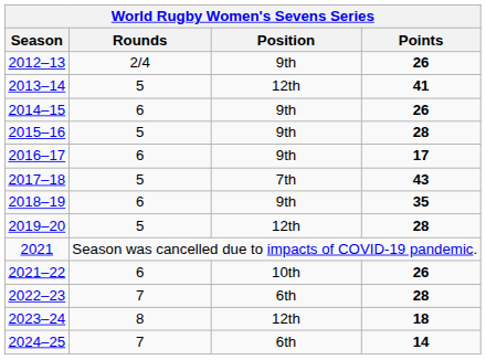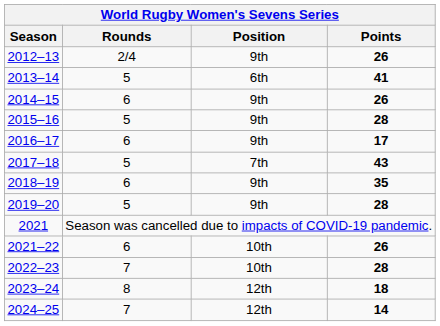 <table class="wikitable sortable" style="text-align: center;">
 <tr>
 <th colspan="4"><a href='#'>World Rugby Women's Sevens Series</a></th>
 </tr>
 <tr>
 <th>Season</th>
 <th>Rounds</th>
 <th>Position</th>
 <th>Points</th>
 </tr>
 <tr>
 <td><a href='#'>2012–13</a></td>
 <td>2/4</td>
 <td>9th</td>
 <td><strong>26</strong></td>
 </tr>
 <tr>
 <td><a href='#'>2013–14</a></td>
 <td>5</td>
-<td>12th</td>
+<td>6th</td>
 <td><strong>41</strong></td>
 </tr>
 <tr>
 <td><a href='#'>2014–15</a></td>
 <td>6</td>
 <td>9th</td>
 <td><strong>26</strong></td>
 </tr>
 <tr>
 <td><a href='#'>2015–16</a></td>
 <td>5</td>
 <td>9th</td>
 <td><strong>28</strong></td>
 </tr>
 <tr>
 <td><a href='#'>2016–17</a></td>
 <td>6</td>
 <td>9th</td>
 <td><strong>17</strong></td>
 </tr>
 <tr>
 <td><a href='#'>2017–18</a></td>
 <td>5</td>
 <td>7th</td>
 <td><strong>43</strong></td>
 </tr>
 <tr>
 <td><a href='#'>2018–19</a></td>
 <td>6</td>
 <td>9th</td>
 <td><strong>35</strong></td>
 </tr>
 <tr>
 <td><a href='#'>2019–20</a></td>
 <td>5</td>
-<td>12th</td>
+<td>9th</td>
 <td><strong>28</strong></td>
 </tr>
 <tr>
 <td align="center"><a href='#'>2021</a></td>
 <td colspan="3">Season was cancelled due to <a href='#'>impacts of COVID-19 pandemic</a>.</td>
 </tr>
 <tr>
 <td><a href='#'>2021–22</a></td>
 <td>6</td>
 <td>10th</td>
 <td><strong>26</strong></td>
 </tr>
 <tr>
 <td><a href='#'>2022–23</a></td>
 <td>7</td>
-<td>6th</td>
+<td>10th</td>
 <td><strong>28</strong></td>
 </tr>
 <tr>
 <td><a href='#'>2023–24</a></td>
 <td>8</td>
 <td>12th</td>
 <td><strong>18</strong></td>
 </tr>
 <tr>
 <td><a href='#'>2024–25</a></td>
 <td>7</td>
-<td>6th</td>
+<td>12th</td>
 <td><strong>14</strong></td>
 </tr>
 </table>
